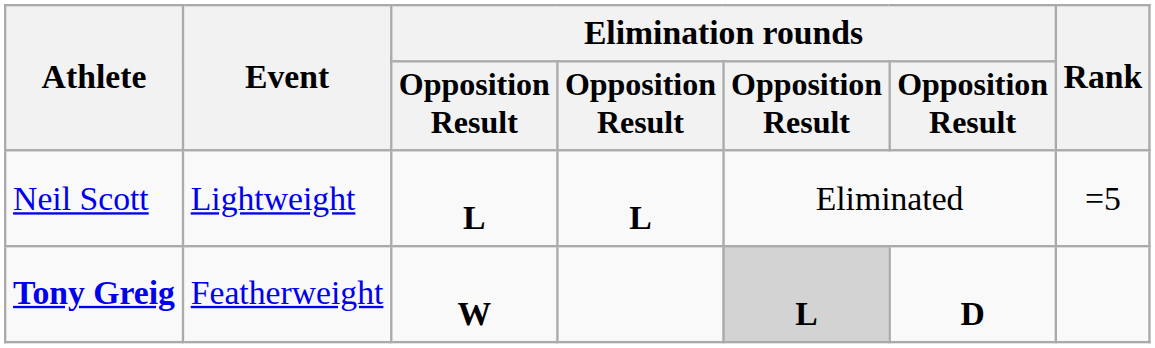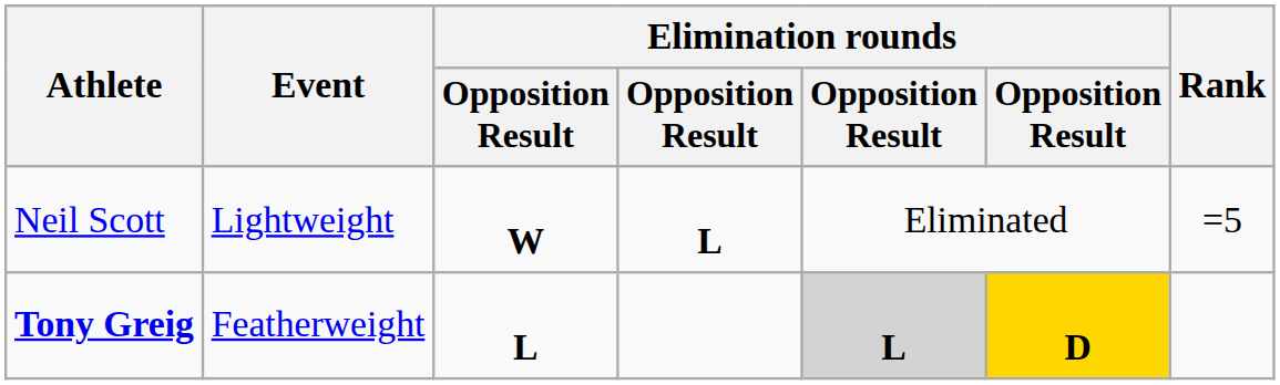 <table class=wikitable style="font-size:90%;text-align:center">
 <tr>
 <th rowspan="2">Athlete</th>
 <th rowspan="2">Event</th>
 <th colspan=4>Elimination rounds</th>
 <th rowspan=2>Rank</th>
 </tr>
 <tr style="font-size:95%">
 <th>Opposition<br>Result</th>
 <th>Opposition<br>Result</th>
 <th>Opposition<br>Result</th>
 <th>Opposition<br>Result</th>
 </tr>
 <tr>
 <td style="text-align:left;"><a href='#'>Neil Scott</a></td>
 <td style="text-align:left;"><a href='#'>Lightweight</a></td>
-<td><br><strong>L</strong></td>
+<td><br><strong>W</strong></td>
 <td><br><strong>L</strong></td>
 <td colspan=2>Eliminated</td>
 <td>=5</td>
 </tr>
 <tr>
 <td style="text-align:left;"><strong><a href='#'>Tony Greig</a></strong></td>
 <td style="text-align:left;"><a href='#'>Featherweight</a></td>
-<td><br><strong>W</strong></td>
+<td><br><strong>L</strong></td>
 <td></td>
 <td style="background: lightgrey;"><br><strong>L</strong></td>
-<td><br><strong>D</strong></td>
+<td style="background: gold;"><br><strong>D</strong></td>
 <td></td>
 </tr>
 </table>
